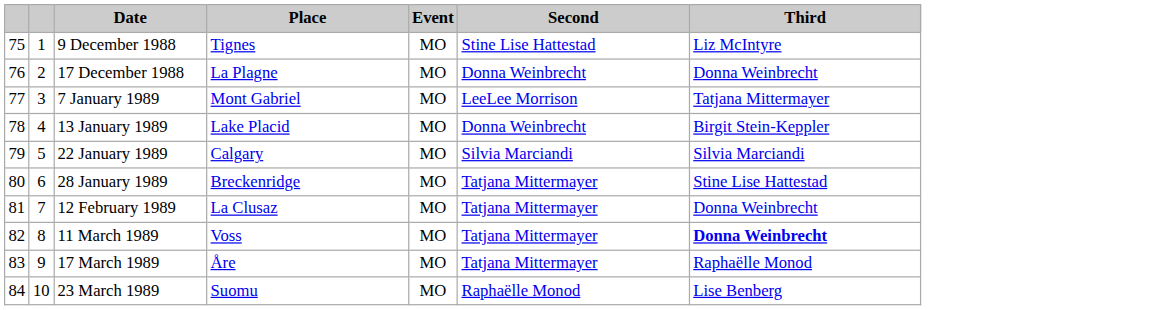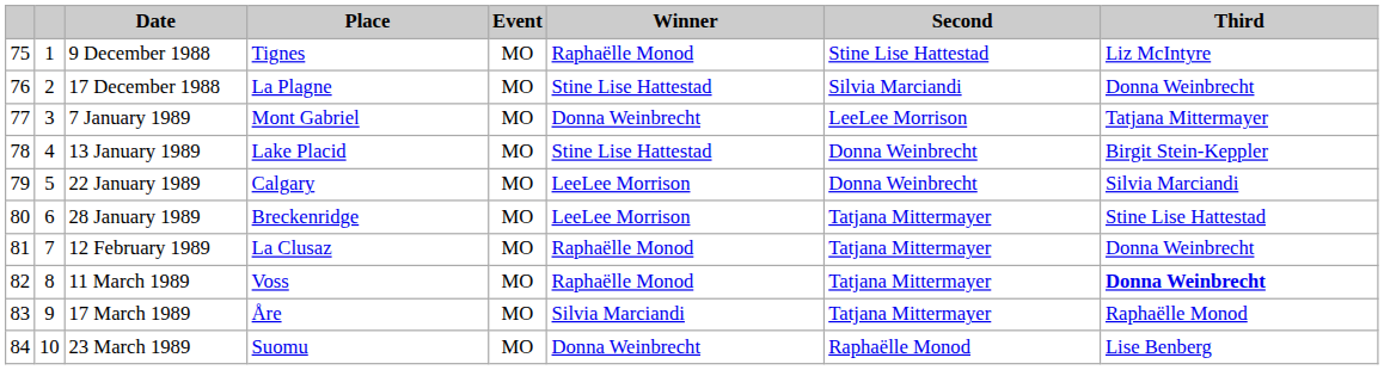 <table class="wikitable plainrowheaders" style="background:#fff; font-size:86%; line-height:16px; border:grey solid 1px; border-collapse:collapse;">
 <tr style="background:#ccc; text-align:center;">
 <th scope="col" style="background:#ccc; width=20 px;"></th>
 <th scope="col" style="background:#ccc; width=30 px;"></th>
 <th scope="col" style="background:#ccc; width:120px;">Date</th>
 <th scope="col" style="background:#ccc; width:160px;">Place</th>
 <th scope="col" style="background:#ccc; width:15px;">Event</th>
+<th scope="col" style="background:#ccc; width:185px;">Winner</th>
 <th scope="col" style="background:#ccc; width:185px;">Second</th>
 <th scope="col" style="background:#ccc; width:185px;">Third</th>
 </tr>
 <tr>
 <td align=center>75</td>
 <td align=center>1</td>
 <td>9 December 1988</td>
 <td> <a href='#'>Tignes</a></td>
 <td align=center>MO</td>
+<td> <a href='#'>Raphaëlle Monod</a></td>
 <td> <a href='#'>Stine Lise Hattestad</a></td>
 <td> <a href='#'>Liz McIntyre</a></td>
 </tr>
 <tr>
 <td align=center>76</td>
 <td align=center>2</td>
 <td>17 December 1988</td>
 <td> <a href='#'>La Plagne</a></td>
 <td align=center>MO</td>
-<td> <a href='#'>Donna Weinbrecht</a></td>
+<td> <a href='#'>Stine Lise Hattestad</a></td>
+<td> <a href='#'>Silvia Marciandi</a></td>
 <td> <a href='#'>Donna Weinbrecht</a></td>
 </tr>
 <tr>
 <td align=center>77</td>
 <td align=center>3</td>
 <td>7 January 1989</td>
 <td> <a href='#'>Mont Gabriel</a></td>
 <td align=center>MO</td>
+<td> <a href='#'>Donna Weinbrecht</a></td>
 <td> <a href='#'>LeeLee Morrison</a></td>
 <td> <a href='#'>Tatjana Mittermayer</a></td>
 </tr>
 <tr>
 <td align=center>78</td>
 <td align=center>4</td>
 <td>13 January 1989</td>
 <td> <a href='#'>Lake Placid</a></td>
 <td align=center>MO</td>
+<td> <a href='#'>Stine Lise Hattestad</a></td>
 <td> <a href='#'>Donna Weinbrecht</a></td>
 <td> <a href='#'>Birgit Stein-Keppler</a></td>
 </tr>
 <tr>
 <td align=center>79</td>
 <td align=center>5</td>
 <td>22 January 1989</td>
 <td> <a href='#'>Calgary</a></td>
 <td align=center>MO</td>
-<td> <a href='#'>Silvia Marciandi</a></td>
+<td> <a href='#'>LeeLee Morrison</a></td>
+<td> <a href='#'>Donna Weinbrecht</a></td>
 <td> <a href='#'>Silvia Marciandi</a></td>
 </tr>
 <tr>
 <td align=center>80</td>
 <td align=center>6</td>
 <td>28 January 1989</td>
 <td> <a href='#'>Breckenridge</a></td>
 <td align=center>MO</td>
+<td> <a href='#'>LeeLee Morrison</a></td>
 <td> <a href='#'>Tatjana Mittermayer</a></td>
 <td> <a href='#'>Stine Lise Hattestad</a></td>
 </tr>
 <tr>
 <td align=center>81</td>
 <td align=center>7</td>
 <td>12 February 1989</td>
 <td> <a href='#'>La Clusaz</a></td>
 <td align=center>MO</td>
+<td> <a href='#'>Raphaëlle Monod</a></td>
 <td> <a href='#'>Tatjana Mittermayer</a></td>
 <td> <a href='#'>Donna Weinbrecht</a></td>
 </tr>
 <tr>
 <td align=center>82</td>
 <td align=center>8</td>
 <td>11 March 1989</td>
 <td> <a href='#'>Voss</a></td>
 <td align=center>MO</td>
+<td> <a href='#'>Raphaëlle Monod</a></td>
 <td> <a href='#'>Tatjana Mittermayer</a></td>
 <td><strong> <a href='#'>Donna Weinbrecht</a></strong></td>
 </tr>
 <tr>
 <td align=center>83</td>
 <td align=center>9</td>
 <td>17 March 1989</td>
 <td> <a href='#'>Åre</a></td>
 <td align=center>MO</td>
+<td> <a href='#'>Silvia Marciandi</a></td>
 <td> <a href='#'>Tatjana Mittermayer</a></td>
 <td> <a href='#'>Raphaëlle Monod</a></td>
 </tr>
 <tr>
 <td align=center>84</td>
 <td align=center>10</td>
 <td>23 March 1989</td>
 <td> <a href='#'>Suomu</a></td>
 <td align=center>MO</td>
+<td> <a href='#'>Donna Weinbrecht</a></td>
 <td> <a href='#'>Raphaëlle Monod</a></td>
 <td> <a href='#'>Lise Benberg</a></td>
 </tr>
 </table>
